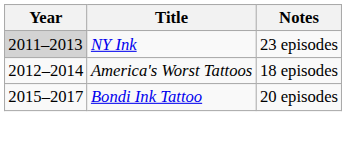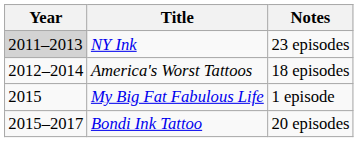 <table class="wikitable sortable">
 <tr>
 <th>Year</th>
 <th>Title</th>
 <th>Notes</th>
 </tr>
 <tr>
 <td style="background: lightgrey;">2011–2013</td>
 <td><em><a href='#'>NY Ink</a></em></td>
 <td>23 episodes</td>
 </tr>
 <tr>
 <td>2012–2014</td>
 <td><em>America's Worst Tattoos</em></td>
 <td>18 episodes</td>
 </tr>
 <tr>
+<td>2015</td>
+<td><em><a href='#'>My Big Fat Fabulous Life</a></em></td>
+<td>1 episode</td>
+</tr>
+<tr>
 <td>2015–2017</td>
 <td><em><a href='#'>Bondi Ink Tattoo</a></em></td>
 <td>20 episodes</td>
 </tr>
 </table>
